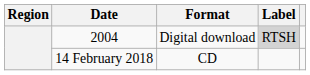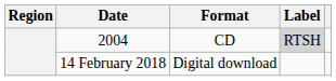 <table class="wikitable plainrowheaders" style="text-align:center">
 <tr>
 <th>Region</th>
 <th>Date</th>
 <th>Format</th>
 <th>Label</th>
 <th></th>
 </tr>
 <tr>
 <th scope="row" rowspan="2"></th>
 <td>2004</td>
-<td>Digital download</td>
+<td>CD</td>
 <td style="background: lightgrey;">RTSH</td>
 <td></td>
 </tr>
 <tr>
 <td>14 February 2018</td>
-<td>CD</td>
+<td>Digital download</td>
 <td></td>
 <td></td>
 </tr>
 </table>
